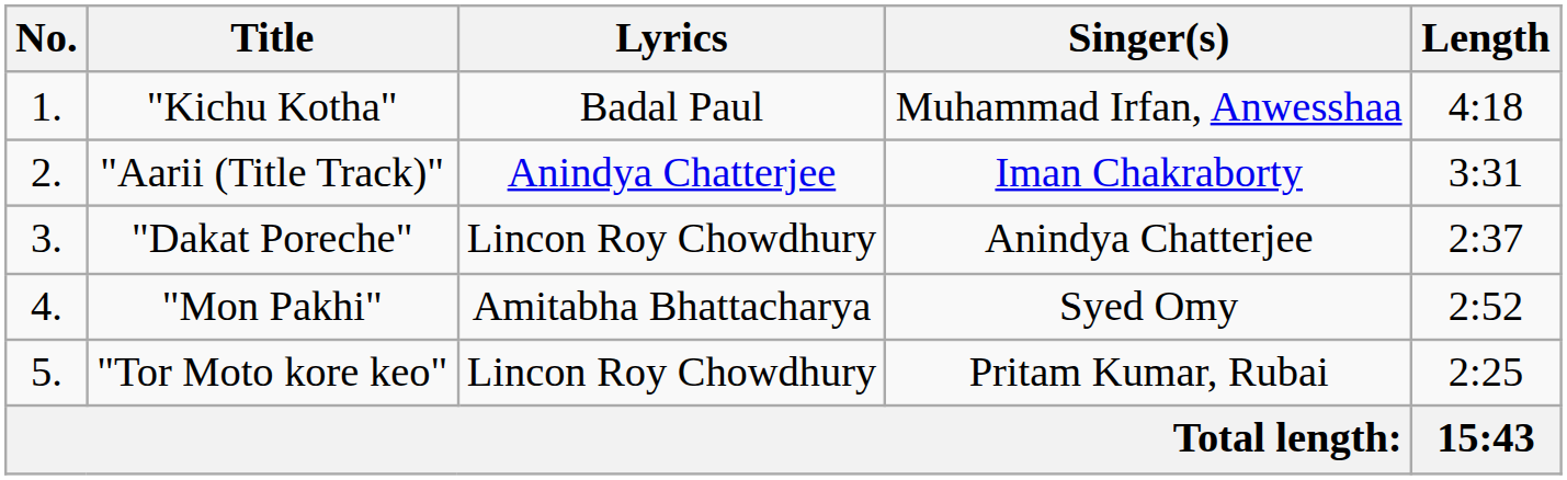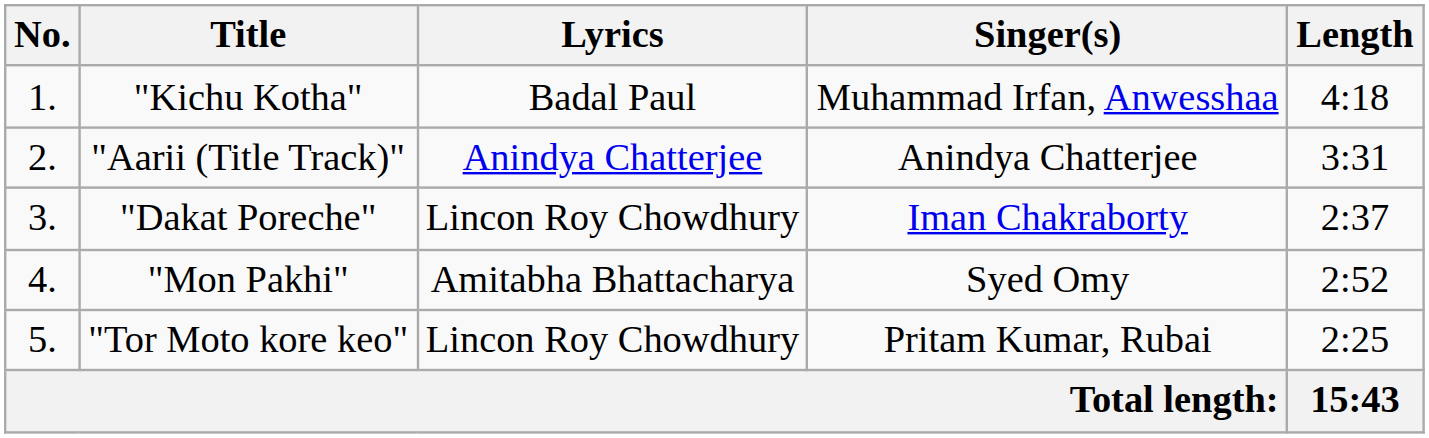 <table class="wikitable plainrowheaders" style="text-align:center;">
 <tr>
 <th>No.</th>
 <th>Title</th>
 <th>Lyrics</th>
 <th>Singer(s)</th>
 <th>Length</th>
 </tr>
 <tr>
 <td>1.</td>
 <td>"Kichu Kotha"</td>
 <td>Badal Paul</td>
 <td>Muhammad Irfan, <a href='#'>Anwesshaa</a></td>
 <td>4:18</td>
 </tr>
 <tr>
 <td>2.</td>
 <td>"Aarii (Title Track)"</td>
 <td><a href='#'>Anindya Chatterjee</a></td>
-<td><a href='#'>Iman Chakraborty</a></td>
+<td>Anindya Chatterjee</td>
 <td>3:31</td>
 </tr>
 <tr>
 <td>3.</td>
 <td>"Dakat Poreche"</td>
 <td>Lincon Roy Chowdhury</td>
-<td>Anindya Chatterjee</td>
+<td><a href='#'>Iman Chakraborty</a></td>
 <td>2:37</td>
 </tr>
 <tr>
 <td>4.</td>
 <td>"Mon Pakhi"</td>
 <td>Amitabha Bhattacharya</td>
 <td>Syed Omy</td>
 <td>2:52</td>
 </tr>
 <tr>
 <td>5.</td>
 <td>"Tor Moto kore keo"</td>
 <td>Lincon Roy Chowdhury</td>
 <td>Pritam Kumar, Rubai</td>
 <td>2:25</td>
 </tr>
 <tr>
 <th colspan="4" style="text-align:right;">Total length:</th>
 <th>15:43</th>
 </tr>
 </table>
